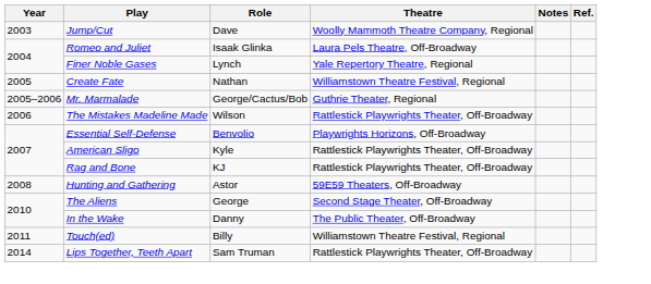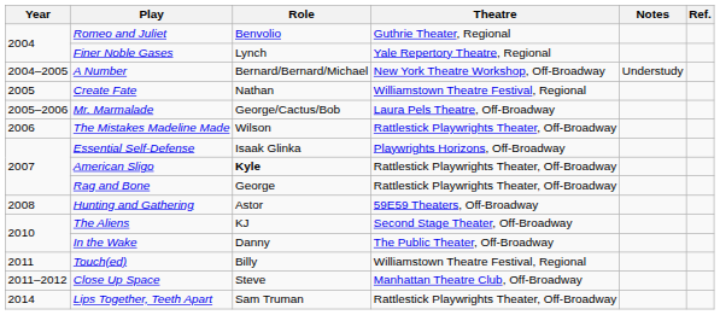 <table class="wikitable sortable">
 <tr>
 <th>Year</th>
 <th>Play</th>
 <th>Role</th>
 <th>Theatre</th>
 <th>Notes</th>
 <th>Ref.</th>
 </tr>
 <tr>
-<td>2003</td>
-<td><em><a href='#'>Jump/Cut</a></em></td>
-<td>Dave</td>
-<td><a href='#'>Woolly Mammoth Theatre Company</a>, Regional</td>
-<td></td>
-<td></td>
-</tr>
-<tr>
 <td rowspan="2">2004</td>
 <td><em><a href='#'>Romeo and Juliet</a></em></td>
-<td>Isaak Glinka</td>
-<td><a href='#'>Laura Pels Theatre</a>, Off-Broadway</td>
+<td><a href='#'>Benvolio</a></td>
+<td><a href='#'>Guthrie Theater</a>, Regional</td>
 <td></td>
 <td></td>
 </tr>
 <tr>
 <td><em><a href='#'>Finer Noble Gases</a></em></td>
 <td>Lynch</td>
 <td><a href='#'>Yale Repertory Theatre</a>, Regional</td>
 <td></td>
+<td></td>
+</tr>
+<tr>
+<td>2004–2005</td>
+<td><em><a href='#'>A Number</a></em></td>
+<td>Bernard/Bernard/Michael</td>
+<td><a href='#'>New York Theatre Workshop</a>, Off-Broadway</td>
+<td>Understudy</td>
 <td></td>
 </tr>
 <tr>
 <td>2005</td>
 <td><em><a href='#'>Create Fate</a></em></td>
 <td>Nathan</td>
 <td><a href='#'>Williamstown Theatre Festival</a>, Regional</td>
 <td></td>
 <td></td>
 </tr>
 <tr>
 <td>2005–2006</td>
 <td><em><a href='#'>Mr. Marmalade</a></em></td>
 <td>George/Cactus/Bob</td>
-<td><a href='#'>Guthrie Theater</a>, Regional</td>
+<td><a href='#'>Laura Pels Theatre</a>, Off-Broadway</td>
 <td></td>
 <td></td>
 </tr>
 <tr>
 <td>2006</td>
 <td><em><a href='#'>The Mistakes Madeline Made</a></em></td>
 <td>Wilson</td>
 <td><a href='#'>Rattlestick Playwrights Theater</a>, Off-Broadway</td>
 <td></td>
 <td></td>
 </tr>
 <tr>
 <td rowspan="3">2007</td>
 <td><em><a href='#'>Essential Self-Defense</a></em></td>
-<td><a href='#'>Benvolio</a></td>
+<td>Isaak Glinka</td>
 <td><a href='#'>Playwrights Horizons</a>, Off-Broadway</td>
 <td></td>
 <td></td>
 </tr>
 <tr>
 <td><em><a href='#'>American Sligo</a></em></td>
-<td>Kyle</td>
+<td><strong>Kyle</strong></td>
 <td>Rattlestick Playwrights Theater, Off-Broadway</td>
 <td></td>
 <td></td>
 </tr>
 <tr>
 <td><em><a href='#'>Rag and Bone</a></em></td>
-<td>KJ</td>
+<td>George</td>
 <td>Rattlestick Playwrights Theater, Off-Broadway</td>
 <td></td>
 <td></td>
 </tr>
 <tr>
 <td>2008</td>
 <td><em><a href='#'>Hunting and Gathering</a></em></td>
 <td>Astor</td>
 <td><a href='#'>59E59 Theaters</a>, Off-Broadway</td>
 <td></td>
 <td></td>
 </tr>
 <tr>
 <td rowspan="2">2010</td>
 <td><em><a href='#'>The Aliens</a></em></td>
-<td>George</td>
+<td>KJ</td>
 <td><a href='#'>Second Stage Theater</a>, Off-Broadway</td>
 <td></td>
 <td></td>
 </tr>
 <tr>
 <td><em><a href='#'>In the Wake</a></em></td>
 <td>Danny</td>
 <td><a href='#'>The Public Theater</a>, Off-Broadway</td>
 <td></td>
 <td></td>
 </tr>
 <tr>
 <td>2011</td>
 <td><em><a href='#'>Touch(ed)</a></em></td>
 <td>Billy</td>
 <td>Williamstown Theatre Festival, Regional</td>
 <td></td>
 <td></td>
 </tr>
 <tr>
+<td>2011–2012</td>
+<td><em><a href='#'>Close Up Space</a></em></td>
+<td>Steve</td>
+<td><a href='#'>Manhattan Theatre Club</a>, Off-Broadway</td>
+<td></td>
+<td></td>
+</tr>
+<tr>
 <td>2014</td>
 <td><em><a href='#'>Lips Together, Teeth Apart</a></em></td>
 <td>Sam Truman</td>
 <td>Rattlestick Playwrights Theater, Off-Broadway</td>
 <td></td>
 <td></td>
 </tr>
 </table>
